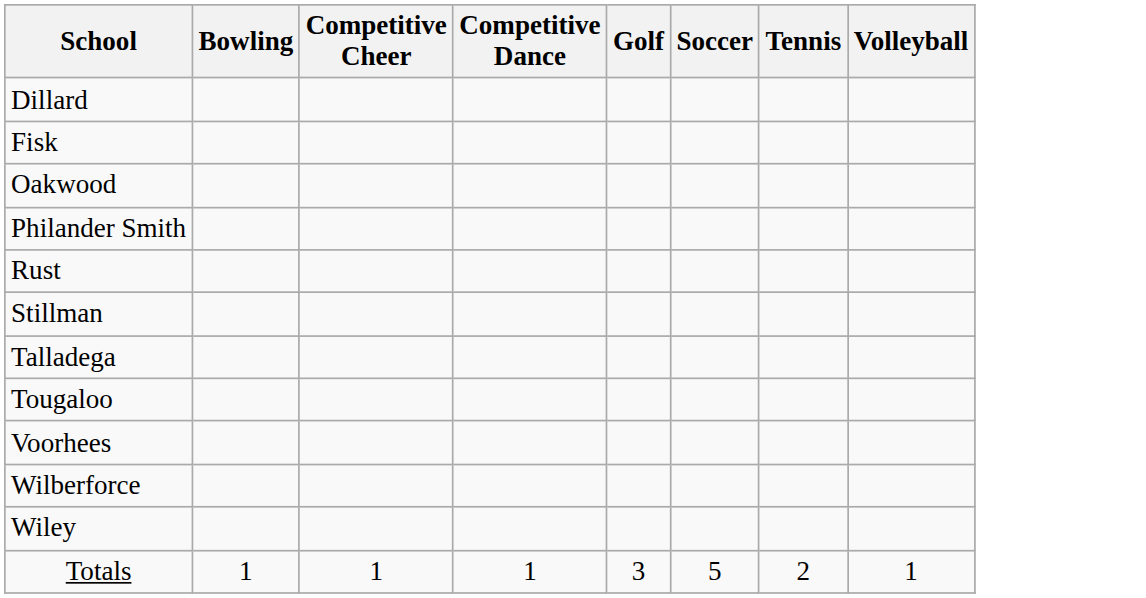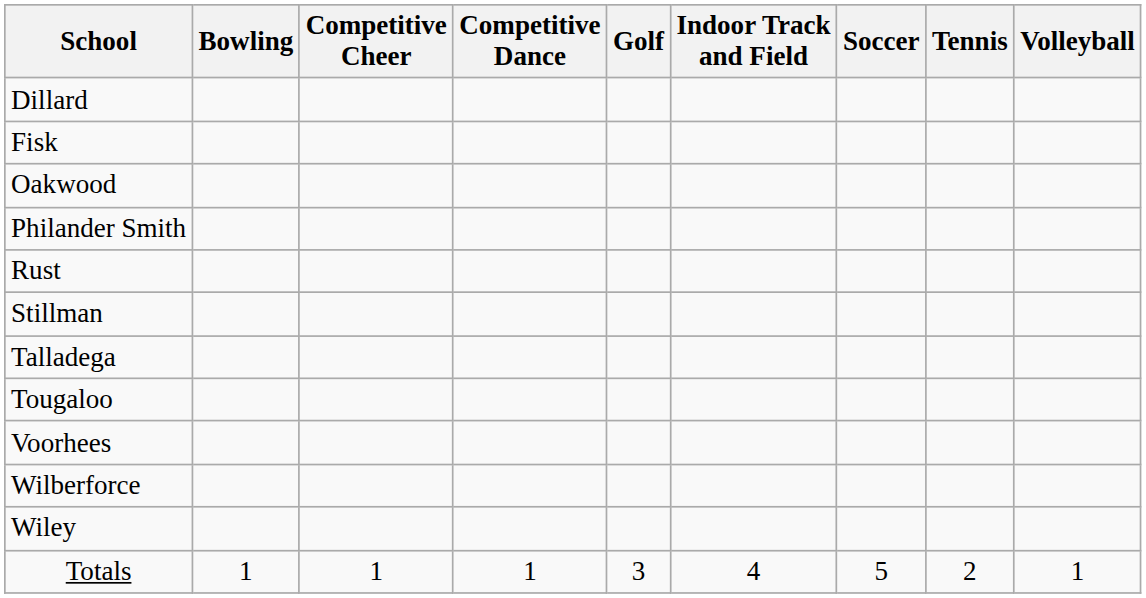 <table class="wikitable" style="text-align: center">
 <tr>
 <th>School</th>
 <th>Bowling</th>
 <th>Competitive<br>Cheer</th>
 <th>Competitive<br>Dance</th>
 <th>Golf</th>
+<th>Indoor Track<br>and Field</th>
 <th>Soccer</th>
 <th>Tennis</th>
 <th>Volleyball</th>
 </tr>
 <tr>
 <td align=left>Dillard</td>
+<td></td>
 <td></td>
 <td></td>
 <td></td>
 <td></td>
 <td></td>
 <td></td>
 <td></td>
 </tr>
 <tr>
 <td align=left>Fisk</td>
 <td></td>
 <td></td>
 <td></td>
 <td></td>
 <td></td>
 <td></td>
 <td></td>
+<td></td>
 </tr>
 <tr>
 <td align=left>Oakwood</td>
+<td></td>
 <td></td>
 <td></td>
 <td></td>
 <td></td>
 <td></td>
 <td></td>
 <td></td>
 </tr>
 <tr>
 <td align=left>Philander Smith</td>
 <td></td>
 <td></td>
 <td></td>
 <td></td>
 <td></td>
 <td></td>
 <td></td>
+<td></td>
 </tr>
 <tr>
 <td align=left>Rust</td>
+<td></td>
 <td></td>
 <td></td>
 <td></td>
 <td></td>
 <td></td>
 <td></td>
 <td></td>
 </tr>
 <tr>
 <td align=left>Stillman</td>
 <td></td>
 <td></td>
 <td></td>
 <td></td>
 <td></td>
 <td></td>
 <td></td>
+<td></td>
 </tr>
 <tr>
 <td align=left>Talladega</td>
+<td></td>
 <td></td>
 <td></td>
 <td></td>
 <td></td>
 <td></td>
 <td></td>
 <td></td>
 </tr>
 <tr>
 <td align=left>Tougaloo</td>
 <td></td>
 <td></td>
 <td></td>
 <td></td>
 <td></td>
 <td></td>
 <td></td>
+<td></td>
 </tr>
 <tr>
 <td align=left>Voorhees</td>
+<td></td>
 <td></td>
 <td></td>
 <td></td>
 <td></td>
 <td></td>
 <td></td>
 <td></td>
 </tr>
 <tr>
 <td align=left>Wilberforce</td>
 <td></td>
 <td></td>
 <td></td>
 <td></td>
 <td></td>
 <td></td>
 <td></td>
+<td></td>
 </tr>
 <tr>
 <td align=left>Wiley</td>
+<td></td>
 <td></td>
 <td></td>
 <td></td>
 <td></td>
 <td></td>
 <td></td>
 <td></td>
 </tr>
 <tr>
 <td><u>Totals</u></td>
 <td>1</td>
 <td>1</td>
 <td>1</td>
 <td>3</td>
+<td>4</td>
 <td>5</td>
 <td>2</td>
 <td>1</td>
 </tr>
 </table>
